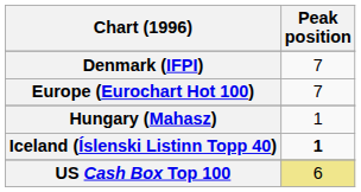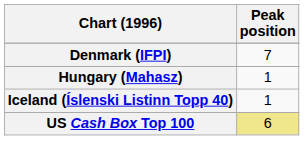 <table class="wikitable sortable plainrowheaders">
 <tr>
 <th>Chart (1996)</th>
 <th>Peak<br>position</th>
 </tr>
 <tr>
 </tr>
 <tr>
 </tr>
 <tr>
 </tr>
 <tr>
 </tr>
 <tr>
 </tr>
 <tr>
 </tr>
 <tr>
 </tr>
 <tr>
 <th scope="row">Denmark (<a href='#'>IFPI</a>)</th>
 <td align="center">7</td>
 </tr>
 <tr>
-<th scope="row">Europe (<a href='#'>Eurochart Hot 100</a>)</th>
-<td align="center">7</td>
-</tr>
-<tr>
 </tr>
 <tr>
 </tr>
 <tr>
 </tr>
 <tr>
 <th scope="row">Hungary (<a href='#'>Mahasz</a>)</th>
 <td align="center">1</td>
 </tr>
 <tr>
 <th scope="row">Iceland (<a href='#'>Íslenski Listinn Topp 40</a>)</th>
-<td align="center"><strong>1</strong></td>
+<td align="center">1</td>
 </tr>
 <tr>
 </tr>
 <tr>
 </tr>
 <tr>
 </tr>
 <tr>
 </tr>
 <tr>
 </tr>
 <tr>
 </tr>
 <tr>
 </tr>
 <tr>
 </tr>
 <tr>
 </tr>
 <tr>
 </tr>
 <tr>
 </tr>
 <tr>
 </tr>
 <tr>
 </tr>
 <tr>
 </tr>
 <tr>
 <th scope="row">US <a href='#'><em>Cash Box</em> Top 100</a></th>
 <td align="center" style="background: khaki;">6</td>
 </tr>
 </table>
